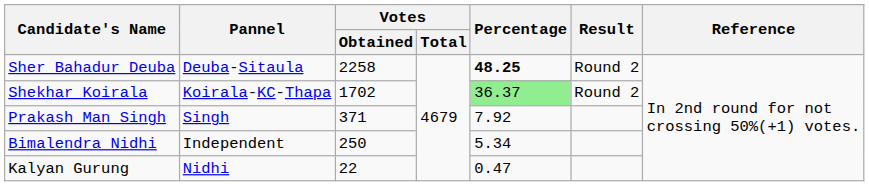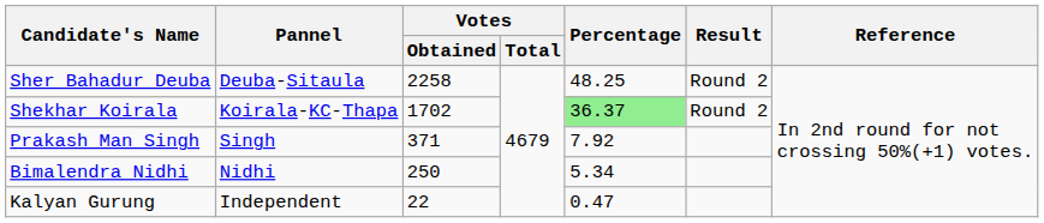 <table class="wikitable sortable">
 <tr>
 <th rowspan="2">Candidate's Name</th>
 <th rowspan="2">Pannel</th>
 <th colspan="2">Votes</th>
 <th rowspan="2">Percentage</th>
 <th rowspan="2">Result</th>
 <th rowspan="2">Reference</th>
 </tr>
 <tr>
 <th>Obtained</th>
 <th>Total</th>
 </tr>
 <tr>
 <td><a href='#'>Sher Bahadur Deuba</a></td>
 <td><a href='#'>Deuba</a>-<a href='#'>Sitaula</a></td>
 <td>2258</td>
 <td rowspan="5">4679</td>
-<td><strong>48.25</strong></td>
+<td>48.25</td>
 <td>Round 2</td>
 <td rowspan="5">In 2nd round for not<br>crossing 50%(+1) votes.</td>
 </tr>
 <tr>
 <td><a href='#'>Shekhar Koirala</a></td>
 <td><a href='#'>Koirala</a>-<a href='#'>KC</a>-<a href='#'>Thapa</a></td>
 <td>1702</td>
 <td style="background: lightgreen;">36.37</td>
 <td>Round 2</td>
 </tr>
 <tr>
 <td><a href='#'>Prakash Man Singh</a></td>
 <td><a href='#'>Singh</a></td>
 <td>371</td>
 <td>7.92</td>
 <td></td>
 </tr>
 <tr>
 <td><a href='#'>Bimalendra Nidhi</a></td>
-<td>Independent</td>
+<td><a href='#'>Nidhi</a></td>
 <td>250</td>
 <td>5.34</td>
 <td></td>
 </tr>
 <tr>
 <td>Kalyan Gurung</td>
-<td><a href='#'>Nidhi</a></td>
+<td>Independent</td>
 <td>22</td>
 <td>0.47</td>
 <td></td>
 </tr>
 </table>
